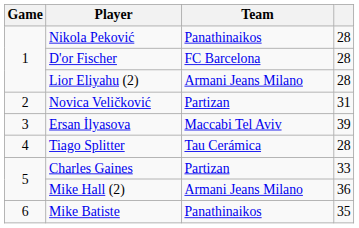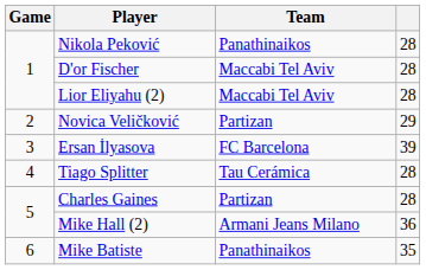 <table class="wikitable sortable" style="text-align: center;">
 <tr>
 <th style="text-align:center;">Game</th>
 <th style="text-align:center; width:150px;">Player</th>
 <th style="text-align:center; width:170px;">Team</th>
 <th style="text-align:center;"></th>
 </tr>
 <tr>
 <td rowspan=3>1</td>
 <td align="left"> <a href='#'>Nikola Peković</a></td>
 <td align="left"> <a href='#'>Panathinaikos</a></td>
 <td>28</td>
 </tr>
 <tr>
 <td align="left"> <a href='#'>D'or Fischer</a></td>
-<td align="left"> <a href='#'>FC Barcelona</a></td>
+<td align="left"> <a href='#'>Maccabi Tel Aviv</a></td>
 <td>28</td>
 </tr>
 <tr>
 <td align="left"> <a href='#'>Lior Eliyahu</a> (2)</td>
-<td align="left"> <a href='#'>Armani Jeans Milano</a></td>
+<td align="left"> <a href='#'>Maccabi Tel Aviv</a></td>
 <td>28</td>
 </tr>
 <tr>
 <td>2</td>
 <td align="left"> <a href='#'>Novica Veličković</a></td>
 <td align="left"> <a href='#'>Partizan</a></td>
-<td>31</td>
+<td>29</td>
 </tr>
 <tr>
 <td>3</td>
 <td align="left"> <a href='#'>Ersan İlyasova</a></td>
-<td align="left"> <a href='#'>Maccabi Tel Aviv</a></td>
+<td align="left"> <a href='#'>FC Barcelona</a></td>
 <td>39</td>
 </tr>
 <tr>
 <td>4</td>
 <td align="left"> <a href='#'>Tiago Splitter</a></td>
 <td align="left"> <a href='#'>Tau Cerámica</a></td>
 <td>28</td>
 </tr>
 <tr>
 <td rowspan=2>5</td>
 <td align="left"> <a href='#'>Charles Gaines</a></td>
 <td align="left"> <a href='#'>Partizan</a></td>
-<td>33</td>
+<td>28</td>
 </tr>
 <tr>
 <td align="left"> <a href='#'>Mike Hall</a> (2)</td>
 <td align="left"> <a href='#'>Armani Jeans Milano</a></td>
 <td>36</td>
 </tr>
 <tr>
 <td>6</td>
 <td align="left"> <a href='#'>Mike Batiste</a></td>
 <td align="left"> <a href='#'>Panathinaikos</a></td>
 <td>35</td>
 </tr>
 </table>
